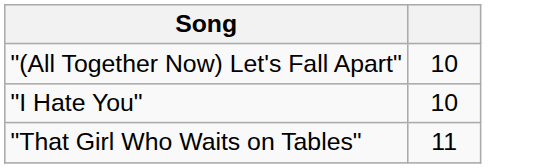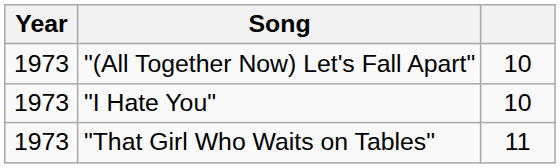 <table class="wikitable">
 <tr>
+<th align="center" valign="top" width="40">Year</th>
 <th align="left" valign="top">Song</th>
 <th align="center" valign="top" width="40"></th>
 </tr>
 <tr>
+<td align="center" valign="top">1973</td>
 <td align="left" valign="top">"(All Together Now) Let's Fall Apart"</td>
 <td align="center" valign="top">10</td>
 </tr>
 <tr>
+<td align="center" valign="top">1973</td>
 <td align="left" valign="top">"I Hate You"</td>
 <td align="center" valign="top">10</td>
 </tr>
 <tr>
+<td align="center" valign="top">1973</td>
 <td align="left" valign="top">"That Girl Who Waits on Tables"</td>
 <td align="center" valign="top">11</td>
 </tr>
 </table>
